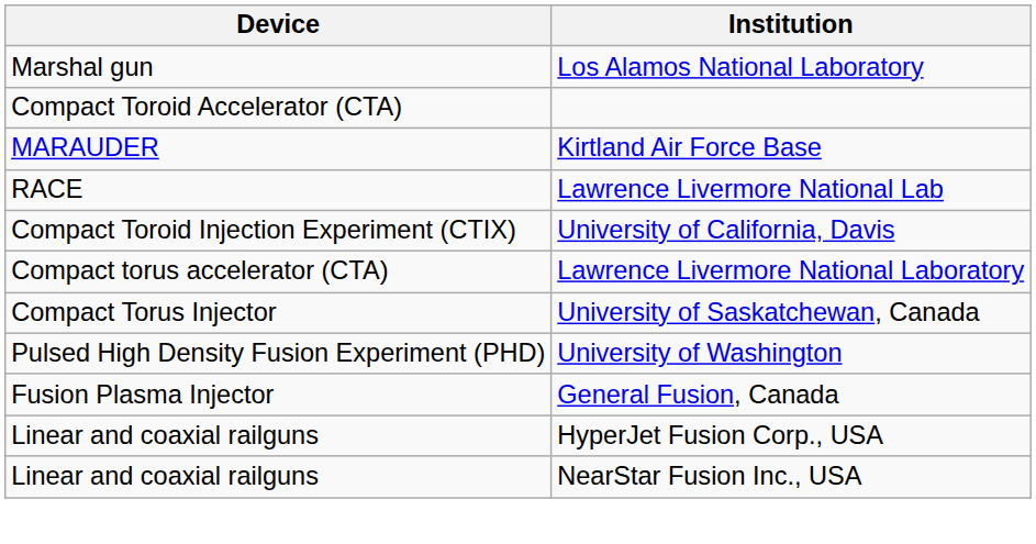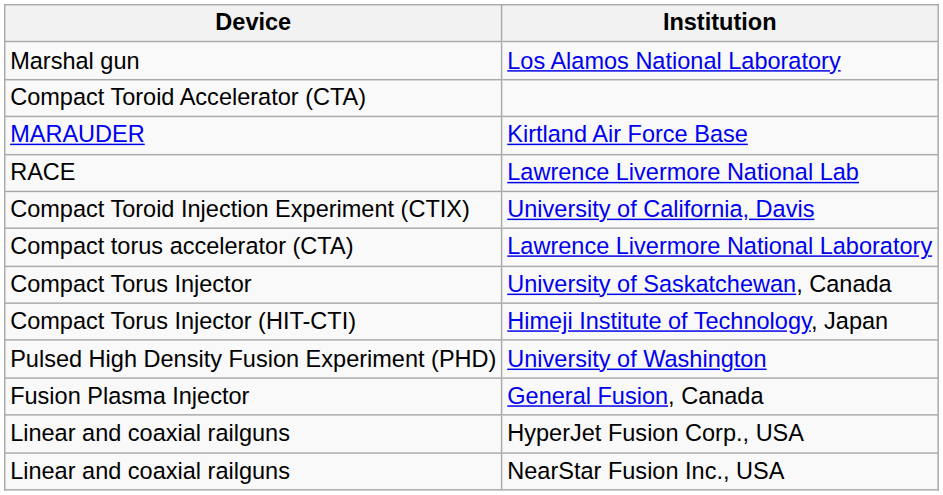 <table class="wikitable">
 <tr>
 <th>Device</th>
 <th>Institution</th>
 </tr>
 <tr>
 <td>Marshal gun</td>
 <td><a href='#'>Los Alamos National Laboratory</a></td>
 </tr>
 <tr>
 <td>Compact Toroid Accelerator (CTA)</td>
 <td></td>
 </tr>
 <tr>
 <td><a href='#'>MARAUDER</a></td>
 <td><a href='#'>Kirtland Air Force Base</a></td>
 </tr>
 <tr>
 <td>RACE</td>
 <td><a href='#'>Lawrence Livermore National Lab</a></td>
 </tr>
 <tr>
 <td>Compact Toroid Injection Experiment (CTIX)</td>
 <td><a href='#'>University of California, Davis</a></td>
 </tr>
 <tr>
 <td>Compact torus accelerator (CTA)</td>
 <td><a href='#'>Lawrence Livermore National Laboratory</a></td>
 </tr>
 <tr>
 <td>Compact Torus Injector</td>
 <td><a href='#'>University of Saskatchewan</a>, Canada</td>
 </tr>
 <tr>
+<td>Compact Torus Injector (HIT-CTI)</td>
+<td><a href='#'>Himeji Institute of Technology</a>, Japan</td>
+</tr>
+<tr>
 <td>Pulsed High Density Fusion Experiment (PHD)</td>
 <td><a href='#'>University of Washington</a></td>
 </tr>
 <tr>
 <td>Fusion Plasma Injector</td>
 <td><a href='#'>General Fusion</a>, Canada</td>
 </tr>
 <tr>
 <td>Linear and coaxial railguns</td>
 <td>HyperJet Fusion Corp., USA</td>
 </tr>
 <tr>
 <td>Linear and coaxial railguns</td>
 <td>NearStar Fusion Inc., USA</td>
 </tr>
 </table>
